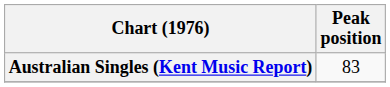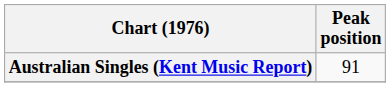 <table class="wikitable sortable plainrowheaders" style="text-align:center">
 <tr>
 <th>Chart (1976)</th>
 <th>Peak<br>position</th>
 </tr>
 <tr>
 <th scope="row">Australian Singles (<a href='#'>Kent Music Report</a>)</th>
-<td>83</td>
+<td>91</td>
 </tr>
 <tr>
 </tr>
 <tr>
 </tr>
 </table>
